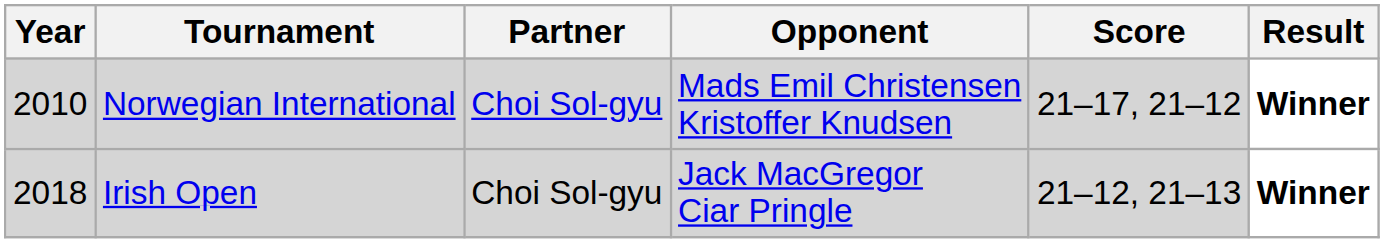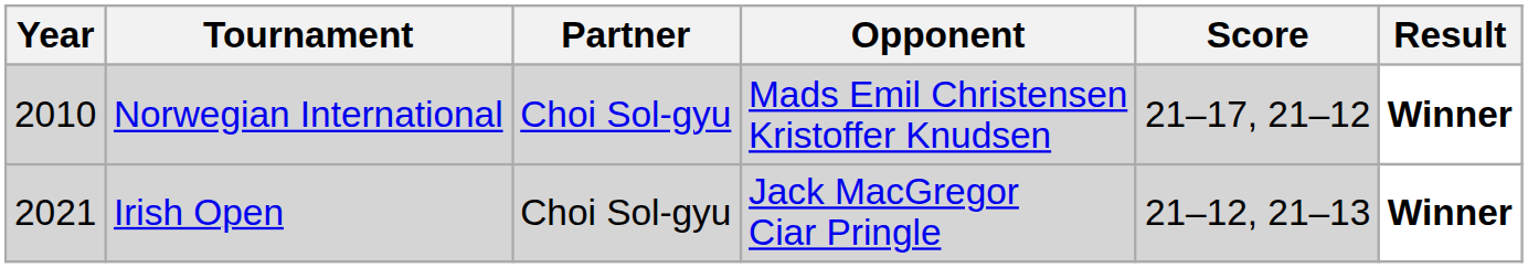 <table class="sortable wikitable" style="font-size: 90%;">
 <tr>
 <th>Year</th>
 <th>Tournament</th>
 <th>Partner</th>
 <th>Opponent</th>
 <th>Score</th>
 <th>Result</th>
 </tr>
 <tr style="background:#D5D5D5">
 <td align="center">2010</td>
 <td align="left"><a href='#'>Norwegian International</a></td>
 <td align="left"> <a href='#'>Choi Sol-gyu</a></td>
 <td align="left"> <a href='#'>Mads Emil Christensen</a><br> <a href='#'>Kristoffer Knudsen</a></td>
 <td align="left">21–17, 21–12</td>
 <td style="text-align:left; background:white"> <strong>Winner</strong></td>
 </tr>
 <tr style="background:#D5D5D5">
-<td align="center">2018</td>
+<td align="center">2021</td>
 <td align="left"><a href='#'>Irish Open</a></td>
 <td align="left"> Choi Sol-gyu</td>
 <td align="left"> <a href='#'>Jack MacGregor</a><br> <a href='#'>Ciar Pringle</a></td>
 <td align="left">21–12, 21–13</td>
 <td style="text-align:left; background:white"> <strong>Winner</strong></td>
 </tr>
 </table>
